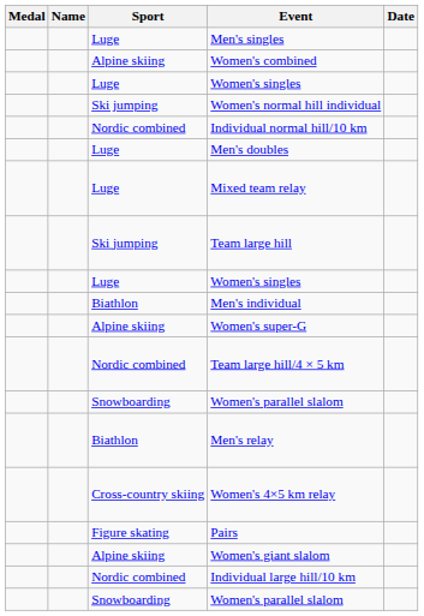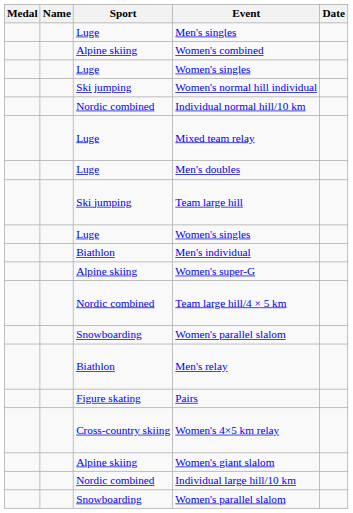 <table class="wikitable sortable"  style="font-size:95%">
 <tr>
 <th>Medal</th>
 <th>Name</th>
 <th>Sport</th>
 <th>Event</th>
 <th>Date</th>
 </tr>
 <tr>
 <td></td>
 <td></td>
 <td><a href='#'>Luge</a></td>
 <td><a href='#'>Men's singles</a></td>
 <td></td>
 </tr>
 <tr>
 <td></td>
 <td></td>
 <td><a href='#'>Alpine skiing</a></td>
 <td><a href='#'>Women's combined</a></td>
 <td></td>
 </tr>
 <tr>
 <td></td>
 <td></td>
 <td><a href='#'>Luge</a></td>
 <td><a href='#'>Women's singles</a></td>
 <td></td>
 </tr>
 <tr>
 <td></td>
 <td></td>
 <td><a href='#'>Ski jumping</a></td>
 <td><a href='#'>Women's normal hill individual</a></td>
 <td></td>
 </tr>
 <tr>
 <td></td>
 <td></td>
 <td><a href='#'>Nordic combined</a></td>
 <td><a href='#'>Individual normal hill/10 km</a></td>
 <td></td>
 </tr>
 <tr>
 <td></td>
-<td><br></td>
+<td><br><br><br></td>
 <td><a href='#'>Luge</a></td>
-<td><a href='#'>Men's doubles</a></td>
+<td><a href='#'>Mixed team relay</a></td>
 <td></td>
 </tr>
 <tr>
 <td></td>
-<td><br><br><br></td>
+<td><br></td>
 <td><a href='#'>Luge</a></td>
-<td><a href='#'>Mixed team relay</a></td>
+<td><a href='#'>Men's doubles</a></td>
 <td></td>
 </tr>
 <tr>
 <td></td>
 <td><br><br><br></td>
 <td><a href='#'>Ski jumping</a></td>
 <td><a href='#'>Team large hill</a></td>
 <td></td>
 </tr>
 <tr>
 <td></td>
 <td></td>
 <td><a href='#'>Luge</a></td>
 <td><a href='#'>Women's singles</a></td>
 <td></td>
 </tr>
 <tr>
 <td></td>
 <td></td>
 <td><a href='#'>Biathlon</a></td>
 <td><a href='#'>Men's individual</a></td>
 <td></td>
 </tr>
 <tr>
 <td></td>
 <td></td>
 <td><a href='#'>Alpine skiing</a></td>
 <td><a href='#'>Women's super-G</a></td>
 <td></td>
 </tr>
 <tr>
 <td></td>
 <td><br><br><br></td>
 <td><a href='#'>Nordic combined</a></td>
 <td><a href='#'>Team large hill/4 × 5 km</a></td>
 <td></td>
 </tr>
 <tr>
 <td></td>
 <td></td>
 <td><a href='#'>Snowboarding</a></td>
 <td><a href='#'>Women's parallel slalom</a></td>
 <td></td>
 </tr>
 <tr>
 <td></td>
 <td><br><br><br></td>
 <td><a href='#'>Biathlon</a></td>
 <td><a href='#'>Men's relay</a></td>
 <td></td>
 </tr>
 <tr>
 <td></td>
-<td><br><br><br></td>
-<td><a href='#'>Cross-country skiing</a></td>
-<td><a href='#'>Women's 4×5 km relay</a></td>
+<td><br></td>
+<td><a href='#'>Figure skating</a></td>
+<td><a href='#'>Pairs</a></td>
 <td></td>
 </tr>
 <tr>
 <td></td>
-<td><br></td>
-<td><a href='#'>Figure skating</a></td>
-<td><a href='#'>Pairs</a></td>
+<td><br><br><br></td>
+<td><a href='#'>Cross-country skiing</a></td>
+<td><a href='#'>Women's 4×5 km relay</a></td>
 <td></td>
 </tr>
 <tr>
 <td></td>
 <td></td>
 <td><a href='#'>Alpine skiing</a></td>
 <td><a href='#'>Women's giant slalom</a></td>
 <td></td>
 </tr>
 <tr>
 <td></td>
 <td></td>
 <td><a href='#'>Nordic combined</a></td>
 <td><a href='#'>Individual large hill/10 km</a></td>
 <td></td>
 </tr>
 <tr>
 <td></td>
 <td></td>
 <td><a href='#'>Snowboarding</a></td>
 <td><a href='#'>Women's parallel slalom</a></td>
 <td></td>
 </tr>
 </table>
